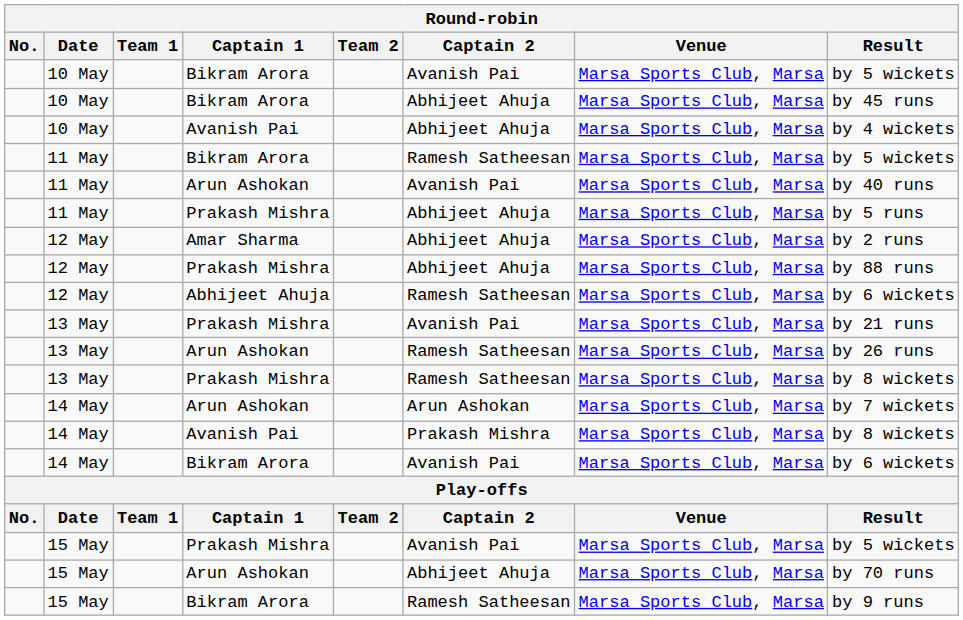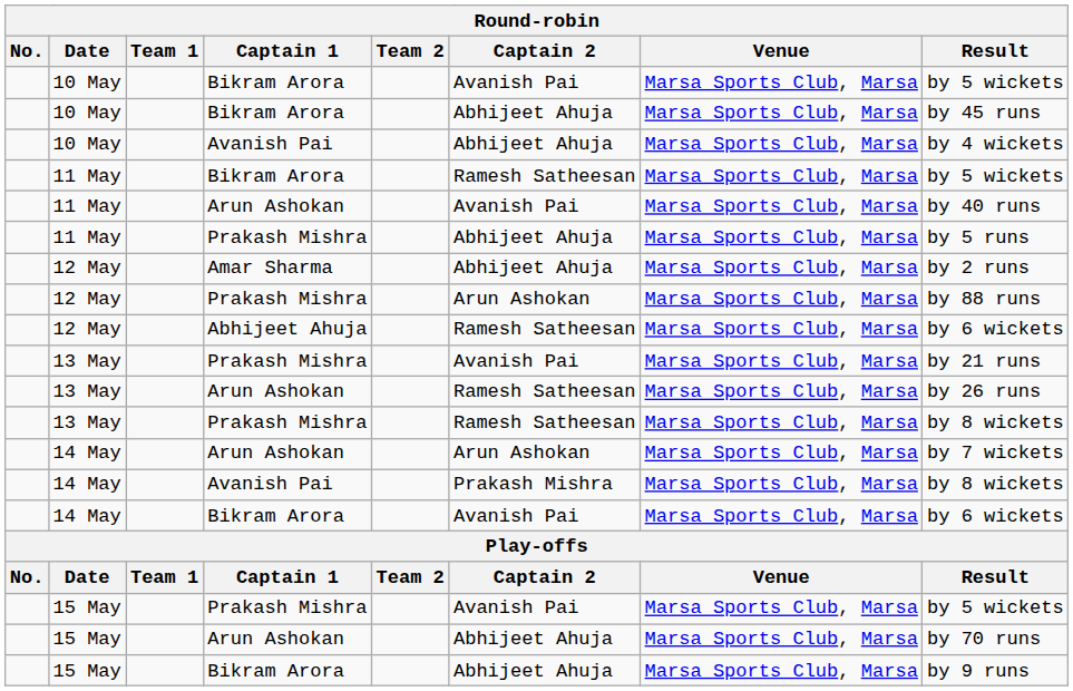 <table class="wikitable">
 <tr>
 <th colspan="9">Round-robin</th>
 </tr>
 <tr>
 <th>No.</th>
 <th>Date</th>
 <th>Team 1</th>
 <th>Captain 1</th>
 <th>Team 2</th>
 <th>Captain 2</th>
 <th>Venue</th>
 <th>Result</th>
 </tr>
 <tr>
 <td></td>
 <td>10 May</td>
 <td></td>
 <td>Bikram Arora</td>
 <td></td>
 <td>Avanish Pai</td>
 <td><a href='#'>Marsa Sports Club</a>, <a href='#'>Marsa</a></td>
 <td> by 5 wickets</td>
 </tr>
 <tr>
 <td></td>
 <td>10 May</td>
 <td></td>
 <td>Bikram Arora</td>
 <td></td>
 <td>Abhijeet Ahuja</td>
 <td><a href='#'>Marsa Sports Club</a>, <a href='#'>Marsa</a></td>
 <td> by 45 runs</td>
 </tr>
 <tr>
 <td></td>
 <td>10 May</td>
 <td></td>
 <td>Avanish Pai</td>
 <td></td>
 <td>Abhijeet Ahuja</td>
 <td><a href='#'>Marsa Sports Club</a>, <a href='#'>Marsa</a></td>
 <td> by 4 wickets</td>
 </tr>
 <tr>
 <td></td>
 <td>11 May</td>
 <td></td>
 <td>Bikram Arora</td>
 <td></td>
 <td>Ramesh Satheesan</td>
 <td><a href='#'>Marsa Sports Club</a>, <a href='#'>Marsa</a></td>
 <td> by 5 wickets</td>
 </tr>
 <tr>
 <td></td>
 <td>11 May</td>
 <td></td>
 <td>Arun Ashokan</td>
 <td></td>
 <td>Avanish Pai</td>
 <td><a href='#'>Marsa Sports Club</a>, <a href='#'>Marsa</a></td>
 <td> by 40 runs</td>
 </tr>
 <tr>
 <td></td>
 <td>11 May</td>
 <td></td>
 <td>Prakash Mishra</td>
 <td></td>
 <td>Abhijeet Ahuja</td>
 <td><a href='#'>Marsa Sports Club</a>, <a href='#'>Marsa</a></td>
 <td> by 5 runs</td>
 </tr>
 <tr>
 <td></td>
 <td>12 May</td>
 <td></td>
 <td>Amar Sharma</td>
 <td></td>
 <td>Abhijeet Ahuja</td>
 <td><a href='#'>Marsa Sports Club</a>, <a href='#'>Marsa</a></td>
 <td> by 2 runs</td>
 </tr>
 <tr>
 <td></td>
 <td>12 May</td>
 <td></td>
 <td>Prakash Mishra</td>
 <td></td>
-<td>Abhijeet Ahuja</td>
+<td>Arun Ashokan</td>
 <td><a href='#'>Marsa Sports Club</a>, <a href='#'>Marsa</a></td>
 <td> by 88 runs</td>
 </tr>
 <tr>
 <td></td>
 <td>12 May</td>
 <td></td>
 <td>Abhijeet Ahuja</td>
 <td></td>
 <td>Ramesh Satheesan</td>
 <td><a href='#'>Marsa Sports Club</a>, <a href='#'>Marsa</a></td>
 <td> by 6 wickets</td>
 </tr>
 <tr>
 <td></td>
 <td>13 May</td>
 <td></td>
 <td>Prakash Mishra</td>
 <td></td>
 <td>Avanish Pai</td>
 <td><a href='#'>Marsa Sports Club</a>, <a href='#'>Marsa</a></td>
 <td> by 21 runs</td>
 </tr>
 <tr>
 <td></td>
 <td>13 May</td>
 <td></td>
 <td>Arun Ashokan</td>
 <td></td>
 <td>Ramesh Satheesan</td>
 <td><a href='#'>Marsa Sports Club</a>, <a href='#'>Marsa</a></td>
 <td> by 26 runs</td>
 </tr>
 <tr>
 <td></td>
 <td>13 May</td>
 <td></td>
 <td>Prakash Mishra</td>
 <td></td>
 <td>Ramesh Satheesan</td>
 <td><a href='#'>Marsa Sports Club</a>, <a href='#'>Marsa</a></td>
 <td> by 8 wickets</td>
 </tr>
 <tr>
 <td></td>
 <td>14 May</td>
 <td></td>
 <td>Arun Ashokan</td>
 <td></td>
 <td>Arun Ashokan</td>
 <td><a href='#'>Marsa Sports Club</a>, <a href='#'>Marsa</a></td>
 <td> by 7 wickets</td>
 </tr>
 <tr>
 <td></td>
 <td>14 May</td>
 <td></td>
 <td>Avanish Pai</td>
 <td></td>
 <td>Prakash Mishra</td>
 <td><a href='#'>Marsa Sports Club</a>, <a href='#'>Marsa</a></td>
 <td> by 8 wickets</td>
 </tr>
 <tr>
 <td></td>
 <td>14 May</td>
 <td></td>
 <td>Bikram Arora</td>
 <td></td>
 <td>Avanish Pai</td>
 <td><a href='#'>Marsa Sports Club</a>, <a href='#'>Marsa</a></td>
 <td> by 6 wickets</td>
 </tr>
 <tr>
 <th colspan="9">Play-offs</th>
 </tr>
 <tr>
 <th>No.</th>
 <th>Date</th>
 <th>Team 1</th>
 <th>Captain 1</th>
 <th>Team 2</th>
 <th>Captain 2</th>
 <th>Venue</th>
 <th>Result</th>
 </tr>
 <tr>
 <td></td>
 <td>15 May</td>
 <td></td>
 <td>Prakash Mishra</td>
 <td></td>
 <td>Avanish Pai</td>
 <td><a href='#'>Marsa Sports Club</a>, <a href='#'>Marsa</a></td>
 <td> by 5 wickets</td>
 </tr>
 <tr>
 <td></td>
 <td>15 May</td>
 <td></td>
 <td>Arun Ashokan</td>
 <td></td>
 <td>Abhijeet Ahuja</td>
 <td><a href='#'>Marsa Sports Club</a>, <a href='#'>Marsa</a></td>
 <td> by 70 runs</td>
 </tr>
 <tr>
 <td></td>
 <td>15 May</td>
 <td></td>
 <td>Bikram Arora</td>
 <td></td>
-<td>Ramesh Satheesan</td>
+<td>Abhijeet Ahuja</td>
 <td><a href='#'>Marsa Sports Club</a>, <a href='#'>Marsa</a></td>
 <td> by 9 runs</td>
 </tr>
 </table>
